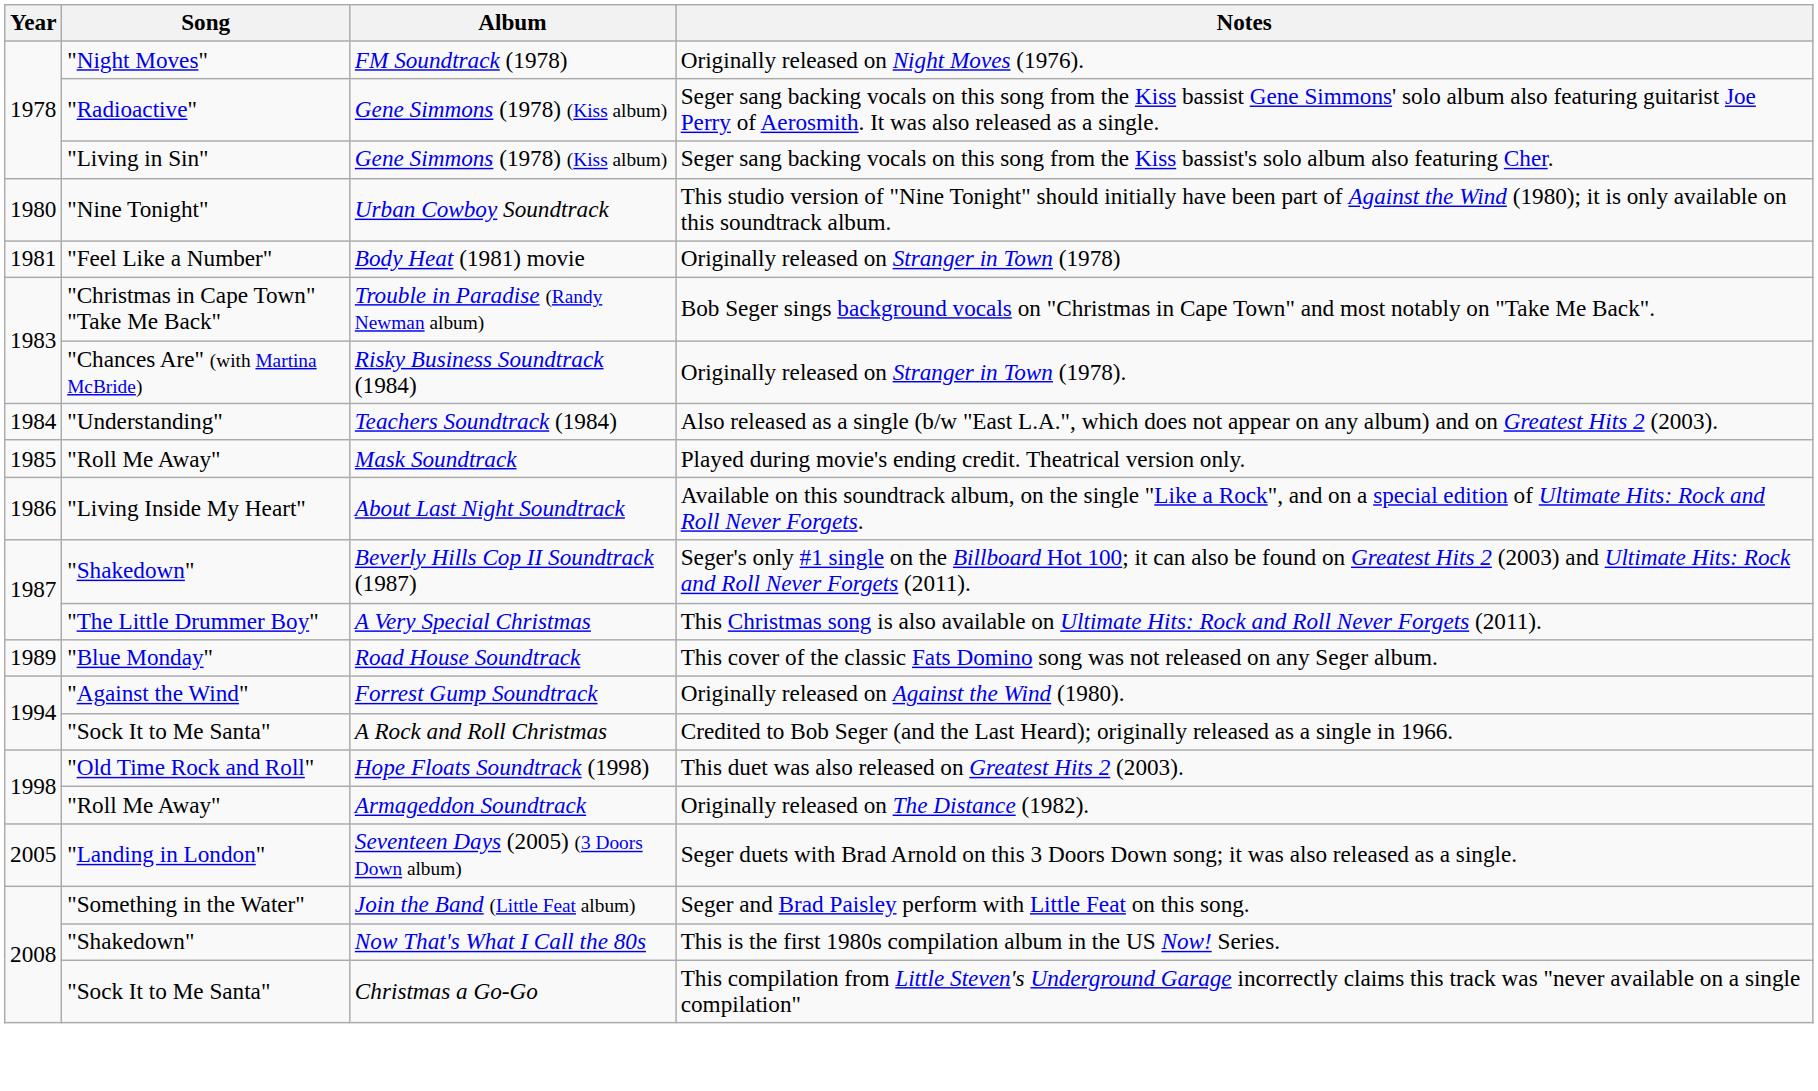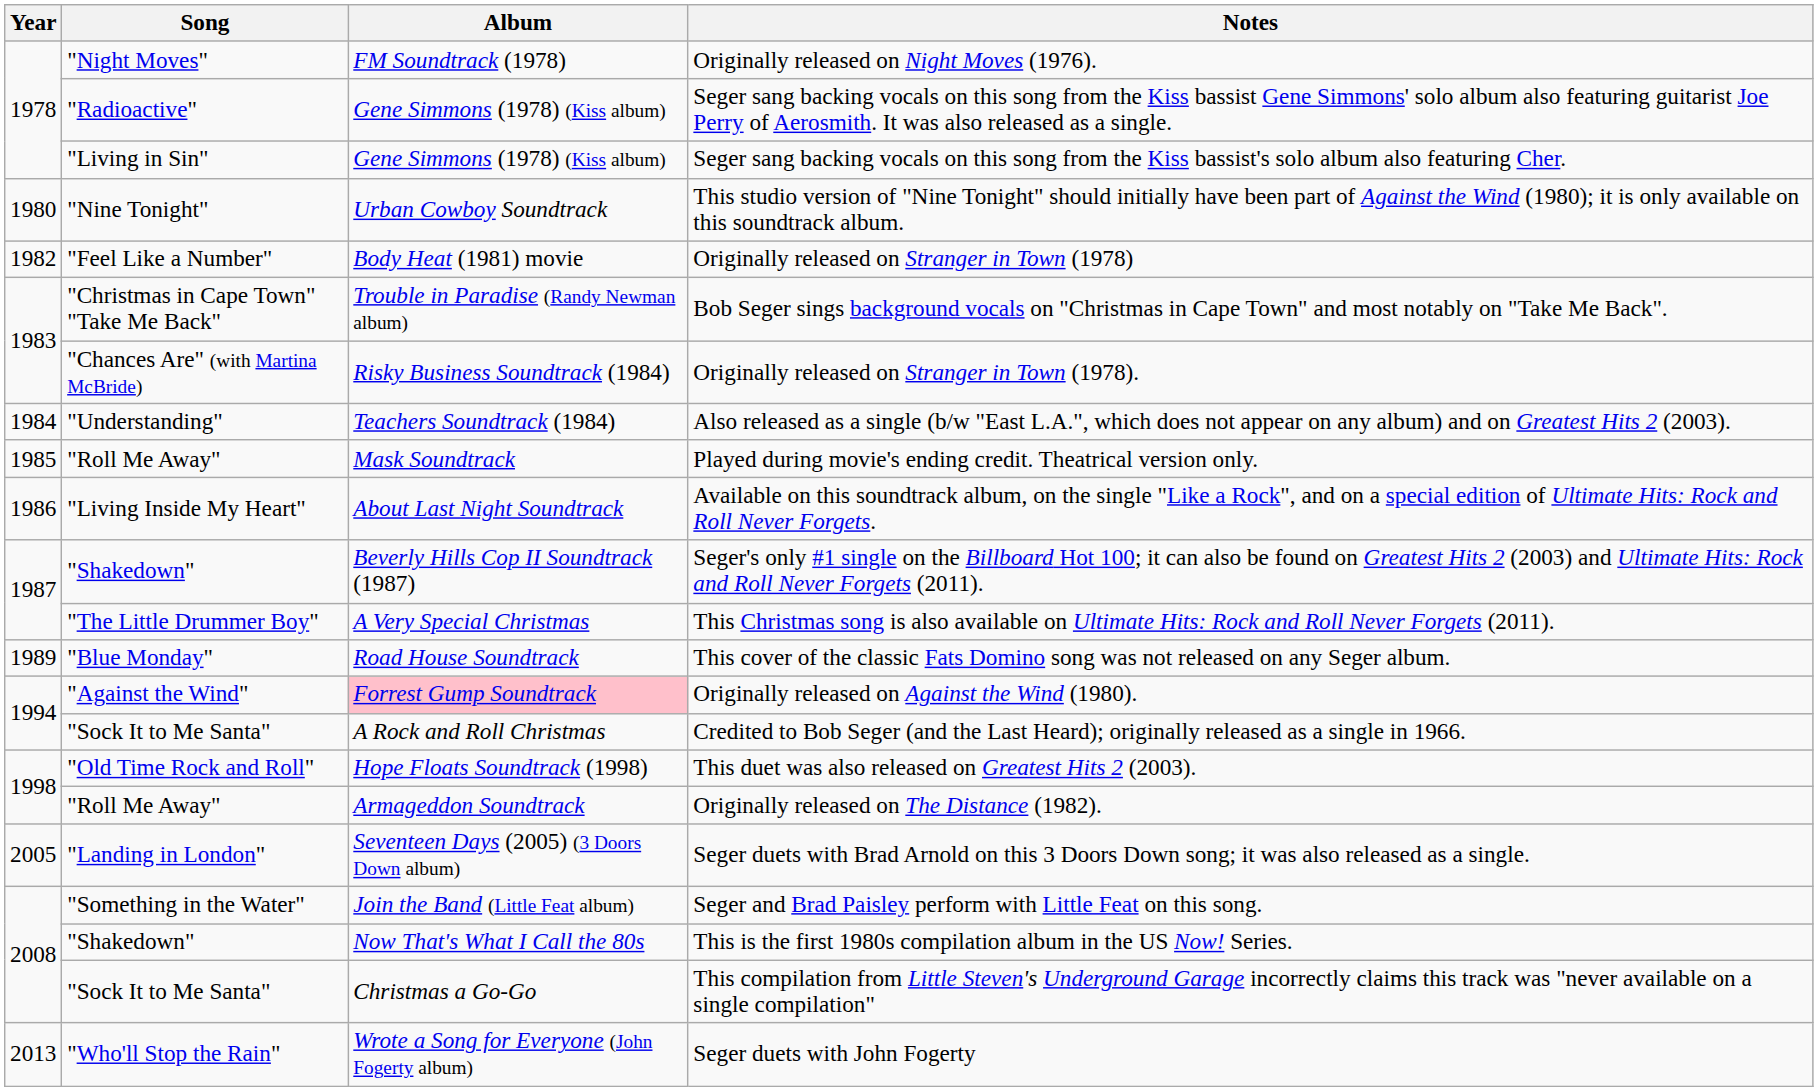 <table class="wikitable">
 <tr>
 <th>Year</th>
 <th>Song</th>
 <th>Album</th>
 <th>Notes</th>
 </tr>
 <tr>
 <td rowspan="3">1978</td>
 <td>"<a href='#'>Night Moves</a>"</td>
 <td><em><a href='#'>FM Soundtrack</a></em> (1978)</td>
 <td>Originally released on <em><a href='#'>Night Moves</a></em> (1976).</td>
 </tr>
 <tr>
 <td>"<a href='#'>Radioactive</a>"</td>
 <td><em><a href='#'>Gene Simmons</a></em> (1978) <small>(<a href='#'>Kiss</a> album)</small></td>
 <td>Seger sang backing vocals on this song from the <a href='#'>Kiss</a> bassist <a href='#'>Gene Simmons</a>' solo album also featuring guitarist <a href='#'>Joe Perry</a> of <a href='#'>Aerosmith</a>. It was also released as a single.</td>
 </tr>
 <tr>
 <td>"Living in Sin"</td>
 <td><em><a href='#'>Gene Simmons</a></em> (1978) <small>(<a href='#'>Kiss</a> album)</small></td>
 <td>Seger sang backing vocals on this song from the <a href='#'>Kiss</a> bassist's solo album also featuring <a href='#'>Cher</a>.</td>
 </tr>
 <tr>
 <td>1980</td>
 <td>"Nine Tonight"</td>
 <td><em><a href='#'>Urban Cowboy</a> Soundtrack</em></td>
 <td>This studio version of "Nine Tonight" should initially have been part of <em><a href='#'>Against the Wind</a></em> (1980); it is only available on this soundtrack album.</td>
 </tr>
 <tr>
-<td>1981</td>
+<td>1982</td>
 <td>"Feel Like a Number"</td>
 <td><em><a href='#'>Body Heat</a></em> (1981) movie</td>
 <td>Originally released on <em><a href='#'>Stranger in Town</a></em> (1978)</td>
 </tr>
 <tr>
 <td rowspan="2">1983</td>
 <td>"Christmas in Cape Town"<br>"Take Me Back"</td>
 <td><em><a href='#'>Trouble in Paradise</a></em> <small>(<a href='#'>Randy Newman</a> album)</small></td>
 <td>Bob Seger sings <a href='#'>background vocals</a> on "Christmas in Cape Town" and most notably on "Take Me Back".</td>
 </tr>
 <tr>
 <td>"Chances Are" <small>(with <a href='#'>Martina McBride</a>)</small></td>
 <td><em><a href='#'>Risky Business Soundtrack</a></em> (1984)</td>
 <td>Originally released on <em><a href='#'>Stranger in Town</a></em> (1978).</td>
 </tr>
 <tr>
 <td>1984</td>
 <td>"Understanding"</td>
 <td><em><a href='#'>Teachers Soundtrack</a></em> (1984)</td>
 <td>Also released as a single (b/w "East L.A.", which does not appear on any album) and on <em><a href='#'>Greatest Hits 2</a></em> (2003).</td>
 </tr>
 <tr>
 <td>1985</td>
 <td>"Roll Me Away"</td>
 <td><em><a href='#'>Mask Soundtrack</a></em></td>
 <td>Played during movie's ending credit. Theatrical version only.</td>
 </tr>
 <tr>
 <td>1986</td>
 <td>"Living Inside My Heart"</td>
 <td><em><a href='#'>About Last Night Soundtrack</a></em></td>
 <td>Available on this soundtrack album, on the single "<a href='#'>Like a Rock</a>", and on a <a href='#'>special edition</a> of <em><a href='#'>Ultimate Hits: Rock and Roll Never Forgets</a></em>.</td>
 </tr>
 <tr>
 <td rowspan="2">1987</td>
 <td>"<a href='#'>Shakedown</a>"</td>
 <td><em><a href='#'>Beverly Hills Cop II Soundtrack</a></em> (1987)</td>
 <td>Seger's only <a href='#'>#1 single</a> on the <a href='#'><em>Billboard</em> Hot 100</a>; it can also be found on <em><a href='#'>Greatest Hits 2</a></em> (2003) and <em><a href='#'>Ultimate Hits: Rock and Roll Never Forgets</a></em> (2011).</td>
 </tr>
 <tr>
 <td>"<a href='#'>The Little Drummer Boy</a>"</td>
 <td><em><a href='#'>A Very Special Christmas</a></em></td>
 <td>This <a href='#'>Christmas song</a> is also available on <em><a href='#'>Ultimate Hits: Rock and Roll Never Forgets</a></em> (2011).</td>
 </tr>
 <tr>
 <td>1989</td>
 <td>"<a href='#'>Blue Monday</a>"</td>
 <td><em><a href='#'>Road House Soundtrack</a></em></td>
 <td>This cover of the classic <a href='#'>Fats Domino</a> song was not released on any Seger album.</td>
 </tr>
 <tr>
 <td rowspan="2">1994</td>
 <td>"<a href='#'>Against the Wind</a>"</td>
-<td><em><a href='#'>Forrest Gump Soundtrack</a></em></td>
+<td style="background: pink;"><em><a href='#'>Forrest Gump Soundtrack</a></em></td>
 <td>Originally released on <em><a href='#'>Against the Wind</a></em> (1980).</td>
 </tr>
 <tr>
 <td>"Sock It to Me Santa"</td>
 <td><em>A Rock and Roll Christmas</em></td>
 <td>Credited to Bob Seger (and the Last Heard); originally released as a single in 1966.</td>
 </tr>
 <tr>
 <td rowspan="2">1998</td>
 <td>"<a href='#'>Old Time Rock and Roll</a>"</td>
 <td><em><a href='#'>Hope Floats Soundtrack</a></em> (1998)</td>
 <td>This duet was also released on <em><a href='#'>Greatest Hits 2</a></em> (2003).</td>
 </tr>
 <tr>
 <td>"Roll Me Away"</td>
 <td><em><a href='#'>Armageddon Soundtrack</a></em></td>
 <td>Originally released on <em><a href='#'>The Distance</a></em> (1982).</td>
 </tr>
 <tr>
 <td>2005</td>
 <td>"<a href='#'>Landing in London</a>"</td>
 <td><em><a href='#'>Seventeen Days</a></em> (2005) <small>(<a href='#'>3 Doors Down</a> album)</small></td>
 <td>Seger duets with Brad Arnold on this 3 Doors Down song; it was also released as a single.</td>
 </tr>
 <tr>
 <td rowspan="3">2008</td>
 <td>"Something in the Water"</td>
 <td><em><a href='#'>Join the Band</a></em> <small>(<a href='#'>Little Feat</a> album)</small></td>
 <td>Seger and <a href='#'>Brad Paisley</a> perform with <a href='#'>Little Feat</a> on this song.</td>
 </tr>
 <tr>
 <td>"Shakedown"</td>
 <td><em><a href='#'>Now That's What I Call the 80s</a></em></td>
 <td>This is the first 1980s compilation album in the US <em><a href='#'>Now!</a></em> Series.</td>
 </tr>
 <tr>
 <td>"Sock It to Me Santa"</td>
 <td><em>Christmas a Go-Go</em></td>
 <td>This compilation from <em><a href='#'>Little Steven</a>'s <a href='#'>Underground Garage</a></em> incorrectly claims this track was "never available on a single compilation"</td>
 </tr>
+<tr>
+<td>2013</td>
+<td>"<a href='#'>Who'll Stop the Rain</a>"</td>
+<td><em><a href='#'>Wrote a Song for Everyone</a></em> <small>(<a href='#'>John Fogerty</a> album)</small></td>
+<td>Seger duets with John Fogerty</td>
+</tr>
 </table>
